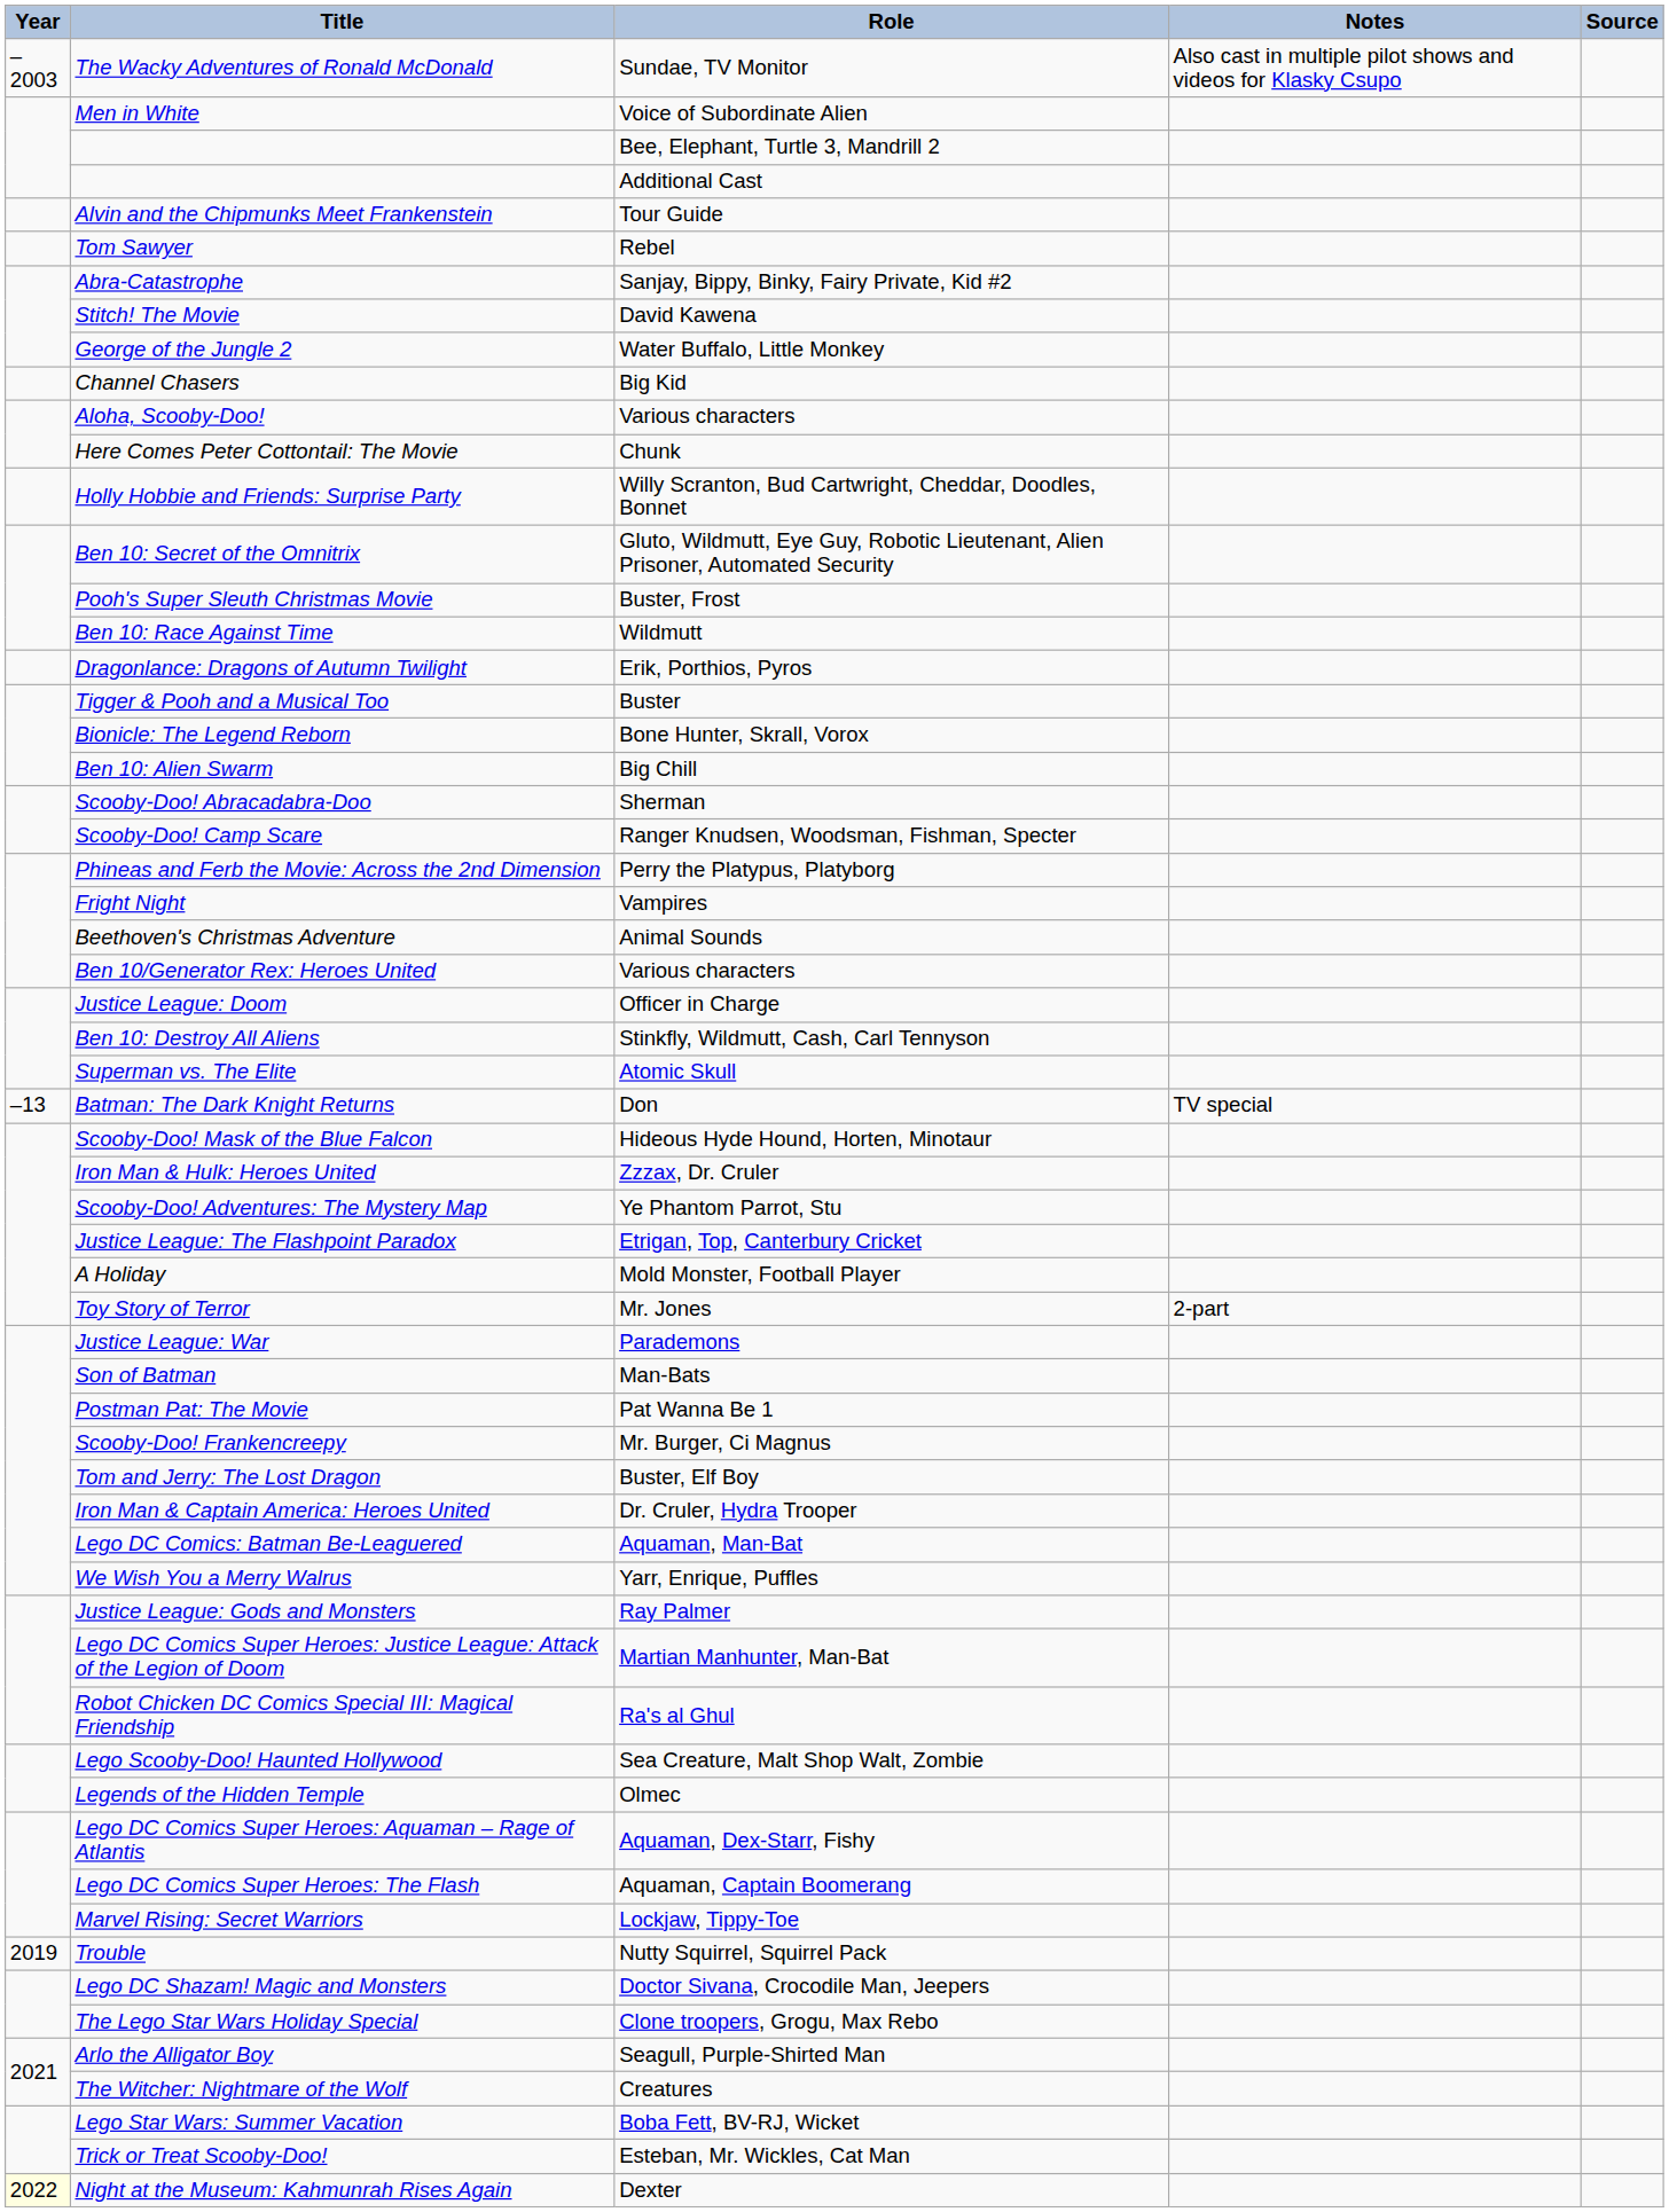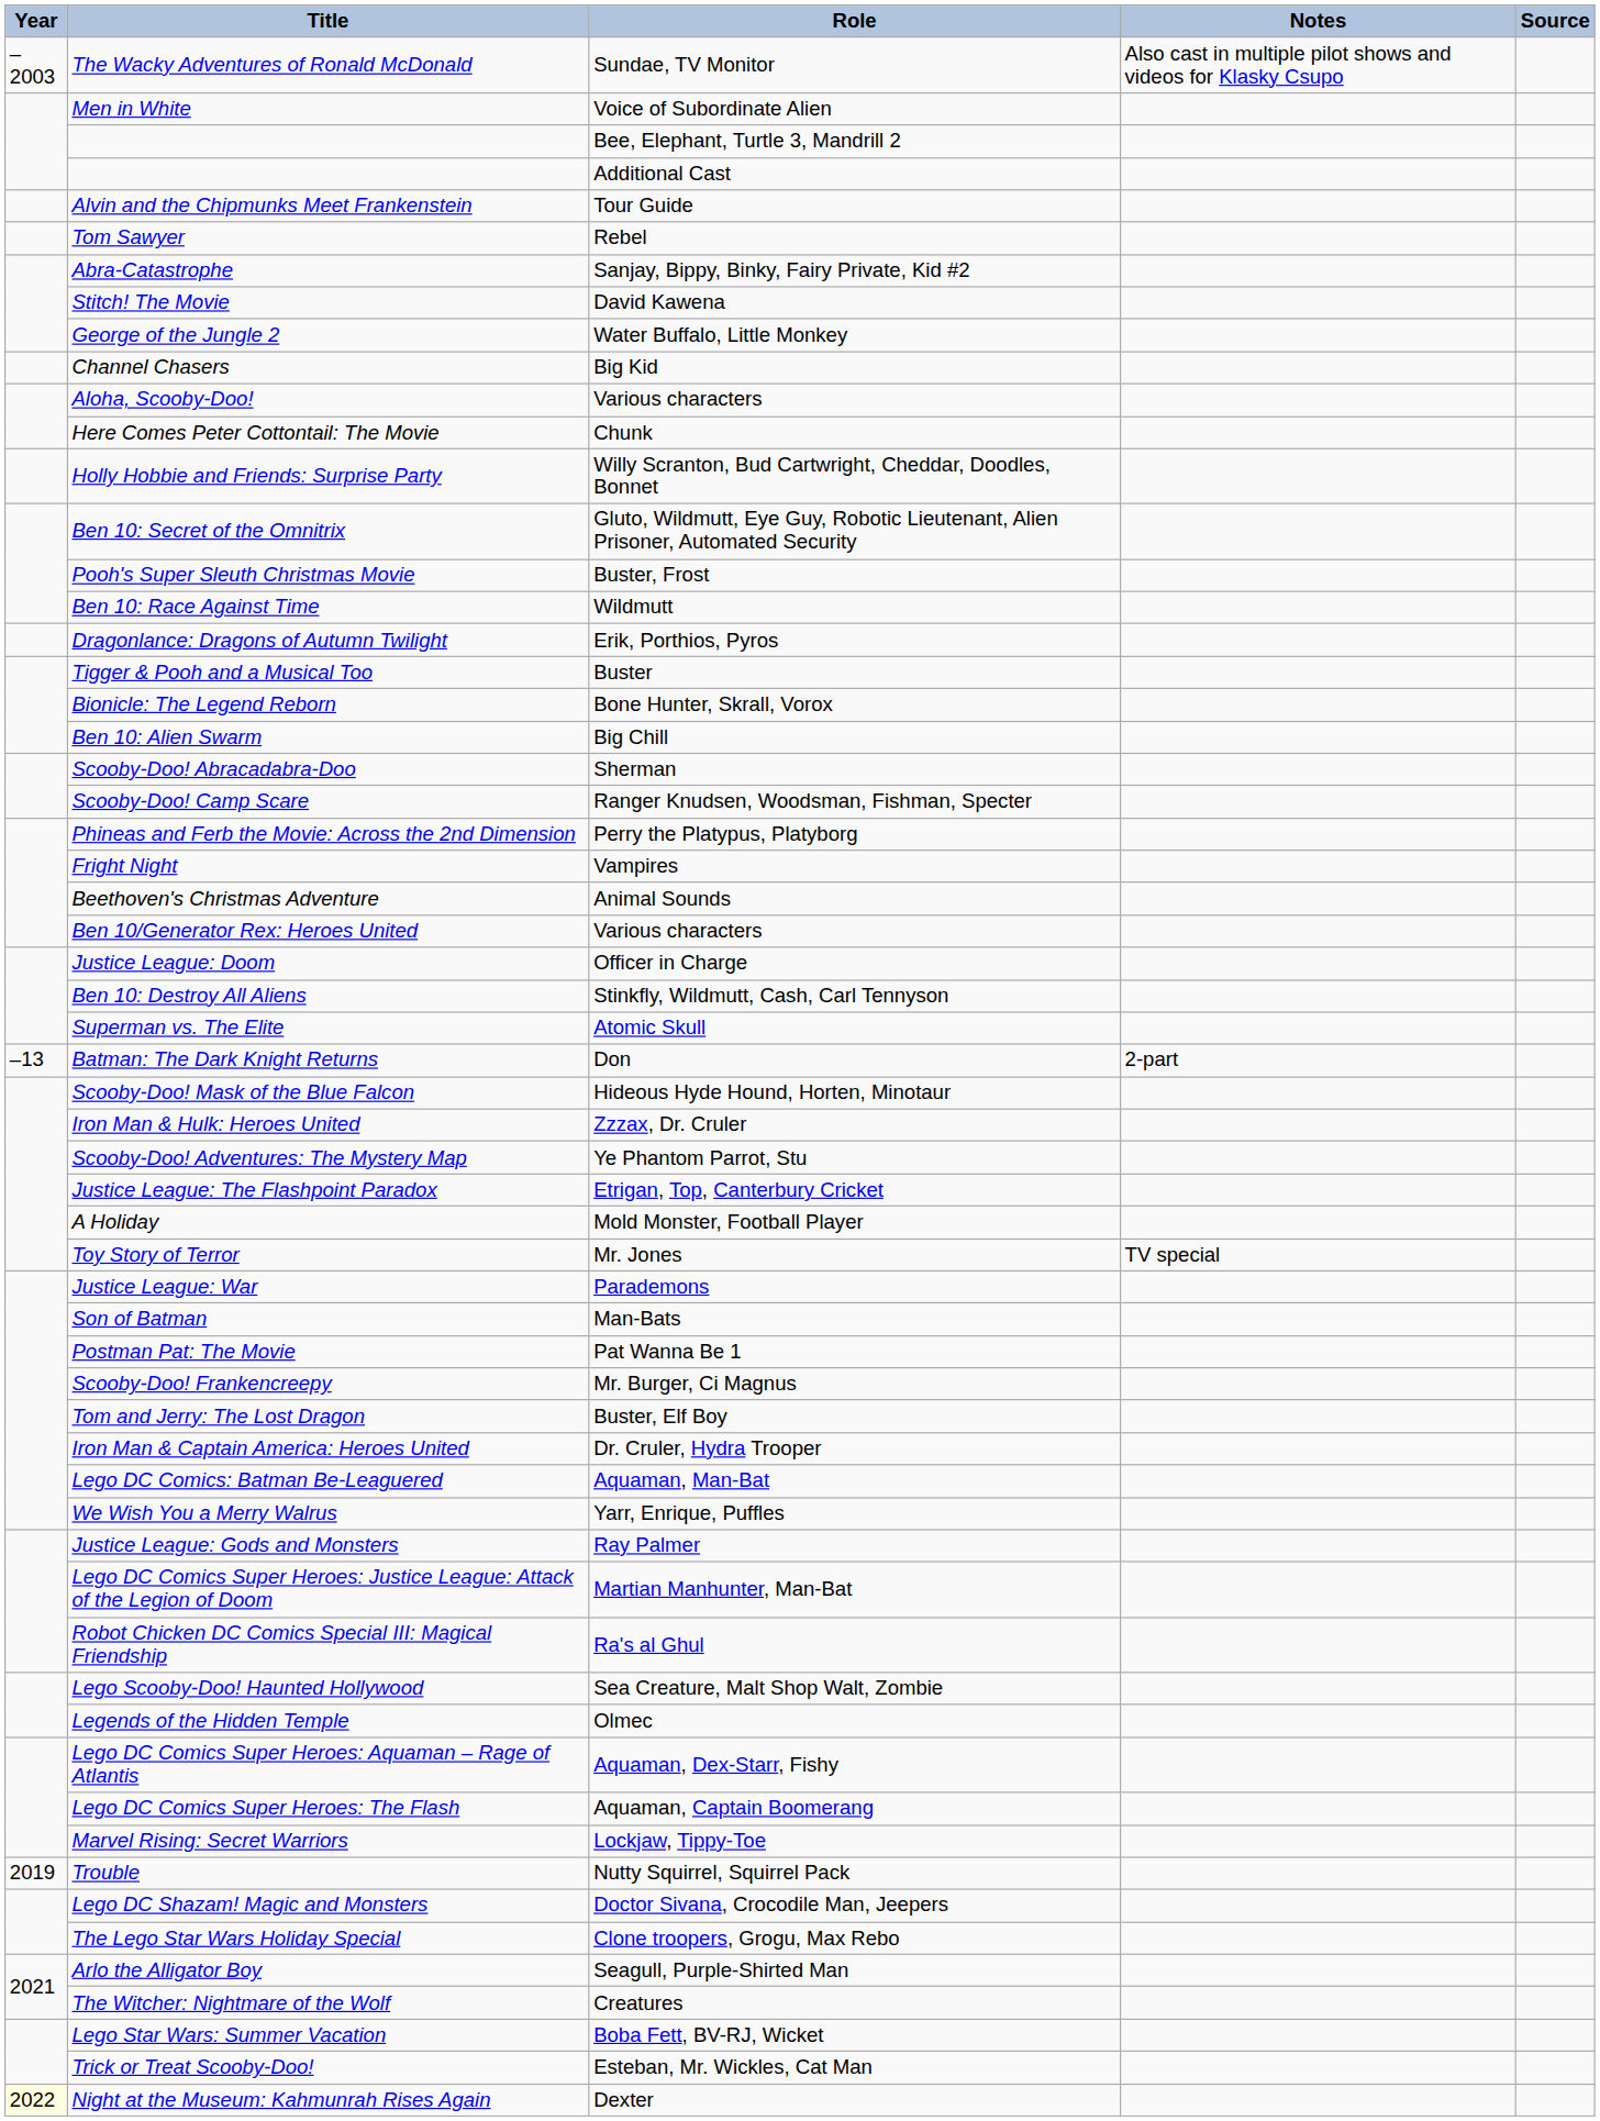 <table class="wikitable sortable plainrowheaders" style="width=95%;">
 <tr>
 <th style="background:#b0c4de;">Year </th>
 <th style="background:#b0c4de;">Title</th>
 <th style="background:#b0c4de;">Role </th>
 <th style="background:#b0c4de;" class="unsortable">Notes </th>
 <th style="background:#b0c4de;" class="unsortable">Source</th>
 </tr>
 <tr>
 <td>–2003</td>
 <td><em><a href='#'>The Wacky Adventures of Ronald McDonald</a></em></td>
 <td>Sundae, TV Monitor</td>
 <td>Also cast in multiple pilot shows and videos for <a href='#'>Klasky Csupo</a></td>
 <td></td>
 </tr>
 <tr>
 <td rowspan="3"></td>
 <td><em><a href='#'>Men in White</a></em></td>
 <td>Voice of Subordinate Alien</td>
 <td></td>
 <td></td>
 </tr>
 <tr>
 <td><em></em></td>
 <td>Bee, Elephant, Turtle 3, Mandrill 2</td>
 <td></td>
 <td></td>
 </tr>
 <tr>
 <td><em></em></td>
 <td>Additional Cast</td>
 <td> </td>
 <td></td>
 </tr>
 <tr>
 <td></td>
 <td><em><a href='#'>Alvin and the Chipmunks Meet Frankenstein</a></em></td>
 <td>Tour Guide</td>
 <td></td>
 <td></td>
 </tr>
 <tr>
 <td></td>
 <td><em><a href='#'>Tom Sawyer</a></em></td>
 <td>Rebel</td>
 <td></td>
 <td></td>
 </tr>
 <tr>
 <td rowspan="3"></td>
 <td><em><a href='#'>Abra-Catastrophe</a></em></td>
 <td>Sanjay, Bippy, Binky, Fairy Private, Kid #2</td>
 <td> </td>
 <td></td>
 </tr>
 <tr>
 <td><em><a href='#'>Stitch! The Movie</a></em></td>
 <td>David Kawena</td>
 <td></td>
 <td></td>
 </tr>
 <tr>
 <td><em><a href='#'>George of the Jungle 2</a></em></td>
 <td>Water Buffalo, Little Monkey</td>
 <td></td>
 <td></td>
 </tr>
 <tr>
 <td></td>
 <td><em>Channel Chasers</em></td>
 <td>Big Kid</td>
 <td> </td>
 <td></td>
 </tr>
 <tr>
 <td rowspan="2"></td>
 <td><em><a href='#'>Aloha, Scooby-Doo!</a></em></td>
 <td>Various characters </td>
 <td></td>
 <td></td>
 </tr>
 <tr>
 <td><em>Here Comes Peter Cottontail: The Movie</em></td>
 <td>Chunk</td>
 <td></td>
 <td></td>
 </tr>
 <tr>
 <td></td>
 <td><em><a href='#'>Holly Hobbie and Friends: Surprise Party</a></em></td>
 <td>Willy Scranton, Bud Cartwright, Cheddar, Doodles, Bonnet</td>
 <td> </td>
 <td></td>
 </tr>
 <tr>
 <td rowspan="3"></td>
 <td><em><a href='#'>Ben 10: Secret of the Omnitrix</a></em></td>
 <td>Gluto, Wildmutt, Eye Guy, Robotic Lieutenant, Alien Prisoner, Automated Security</td>
 <td> </td>
 <td></td>
 </tr>
 <tr>
 <td><em><a href='#'>Pooh's Super Sleuth Christmas Movie</a></em></td>
 <td>Buster, Frost</td>
 <td></td>
 <td></td>
 </tr>
 <tr>
 <td><em><a href='#'>Ben 10: Race Against Time</a></em></td>
 <td>Wildmutt</td>
 <td></td>
 <td></td>
 </tr>
 <tr>
 <td></td>
 <td><em><a href='#'>Dragonlance: Dragons of Autumn Twilight</a></em></td>
 <td>Erik, Porthios, Pyros</td>
 <td></td>
 <td></td>
 </tr>
 <tr>
 <td rowspan="3"></td>
 <td><em><a href='#'>Tigger & Pooh and a Musical Too</a></em></td>
 <td>Buster</td>
 <td> </td>
 <td></td>
 </tr>
 <tr>
 <td><em><a href='#'>Bionicle: The Legend Reborn</a></em></td>
 <td>Bone Hunter, Skrall, Vorox</td>
 <td></td>
 <td></td>
 </tr>
 <tr>
 <td><em><a href='#'>Ben 10: Alien Swarm</a></em></td>
 <td>Big Chill</td>
 <td> </td>
 <td></td>
 </tr>
 <tr>
 <td rowspan="2"></td>
 <td><em><a href='#'>Scooby-Doo! Abracadabra-Doo</a></em></td>
 <td>Sherman</td>
 <td></td>
 <td></td>
 </tr>
 <tr>
 <td><em><a href='#'>Scooby-Doo! Camp Scare</a></em></td>
 <td>Ranger Knudsen, Woodsman, Fishman, Specter</td>
 <td></td>
 <td></td>
 </tr>
 <tr>
 <td rowspan="4"></td>
 <td><em><a href='#'>Phineas and Ferb the Movie: Across the 2nd Dimension</a></em></td>
 <td>Perry the Platypus, Platyborg</td>
 <td> </td>
 <td></td>
 </tr>
 <tr>
 <td><em><a href='#'>Fright Night</a></em></td>
 <td>Vampires</td>
 <td></td>
 <td></td>
 </tr>
 <tr>
 <td><em>Beethoven's Christmas Adventure</em></td>
 <td>Animal Sounds</td>
 <td></td>
 <td></td>
 </tr>
 <tr>
 <td><em><a href='#'>Ben 10/Generator Rex: Heroes United</a></em></td>
 <td>Various characters</td>
 <td></td>
 <td></td>
 </tr>
 <tr>
 <td rowspan="3"></td>
 <td><em><a href='#'>Justice League: Doom</a></em></td>
 <td>Officer in Charge</td>
 <td></td>
 <td></td>
 </tr>
 <tr>
 <td><em><a href='#'>Ben 10: Destroy All Aliens</a></em></td>
 <td>Stinkfly, Wildmutt, Cash, Carl Tennyson</td>
 <td> </td>
 <td></td>
 </tr>
 <tr>
 <td><em><a href='#'>Superman vs. The Elite</a></em></td>
 <td><a href='#'>Atomic Skull</a></td>
 <td></td>
 <td></td>
 </tr>
 <tr>
 <td>–13</td>
 <td><em><a href='#'>Batman: The Dark Knight Returns</a></em></td>
 <td>Don</td>
-<td>TV special</td>
+<td>2-part</td>
 <td></td>
 </tr>
 <tr>
 <td rowspan="6"></td>
 <td><em><a href='#'>Scooby-Doo! Mask of the Blue Falcon</a></em></td>
 <td>Hideous Hyde Hound, Horten, Minotaur</td>
 <td></td>
 <td></td>
 </tr>
 <tr>
 <td><em><a href='#'>Iron Man & Hulk: Heroes United</a></em></td>
 <td><a href='#'>Zzzax</a>, Dr. Cruler</td>
 <td></td>
 <td></td>
 </tr>
 <tr>
 <td><em><a href='#'>Scooby-Doo! Adventures: The Mystery Map</a></em></td>
 <td>Ye Phantom Parrot, Stu</td>
 <td></td>
 <td></td>
 </tr>
 <tr>
 <td><em><a href='#'>Justice League: The Flashpoint Paradox</a></em></td>
 <td><a href='#'>Etrigan</a>, <a href='#'>Top</a>, <a href='#'>Canterbury Cricket</a></td>
 <td></td>
 <td></td>
 </tr>
 <tr>
 <td><em>A  Holiday</em></td>
 <td>Mold Monster, Football Player</td>
 <td> </td>
 <td></td>
 </tr>
 <tr>
 <td><em><a href='#'>Toy Story of Terror</a></em></td>
 <td>Mr. Jones</td>
-<td>2-part</td>
+<td>TV special</td>
 <td></td>
 </tr>
 <tr>
 <td rowspan="8"></td>
 <td><em><a href='#'>Justice League: War</a></em></td>
 <td><a href='#'>Parademons</a></td>
 <td> </td>
 <td></td>
 </tr>
 <tr>
 <td><em><a href='#'>Son of Batman</a></em></td>
 <td>Man-Bats</td>
 <td> </td>
 <td></td>
 </tr>
 <tr>
 <td><em><a href='#'>Postman Pat: The Movie</a></em></td>
 <td>Pat Wanna Be 1</td>
 <td> </td>
 <td></td>
 </tr>
 <tr>
 <td><em><a href='#'>Scooby-Doo! Frankencreepy</a></em></td>
 <td>Mr. Burger, Ci Magnus</td>
 <td> </td>
 <td></td>
 </tr>
 <tr>
 <td><em><a href='#'>Tom and Jerry: The Lost Dragon</a></em></td>
 <td>Buster, Elf Boy</td>
 <td> </td>
 <td></td>
 </tr>
 <tr>
 <td><em><a href='#'>Iron Man & Captain America: Heroes United</a></em></td>
 <td>Dr. Cruler, <a href='#'>Hydra</a> Trooper</td>
 <td></td>
 <td></td>
 </tr>
 <tr>
 <td><em><a href='#'>Lego DC Comics: Batman Be-Leaguered</a></em></td>
 <td><a href='#'>Aquaman</a>, <a href='#'>Man-Bat</a></td>
 <td> </td>
 <td></td>
 </tr>
 <tr>
 <td><em><a href='#'>We Wish You a Merry Walrus</a></em></td>
 <td>Yarr, Enrique, Puffles</td>
 <td> </td>
 <td></td>
 </tr>
 <tr>
 <td rowspan="3"></td>
 <td><em><a href='#'>Justice League: Gods and Monsters</a></em></td>
 <td><a href='#'>Ray Palmer</a></td>
 <td></td>
 <td></td>
 </tr>
 <tr>
 <td><em><a href='#'>Lego DC Comics Super Heroes: Justice League: Attack of the Legion of Doom</a></em></td>
 <td><a href='#'>Martian Manhunter</a>, Man-Bat</td>
 <td> </td>
 <td></td>
 </tr>
 <tr>
 <td><em><a href='#'>Robot Chicken DC Comics Special III: Magical Friendship</a></em></td>
 <td><a href='#'>Ra's al Ghul</a></td>
 <td></td>
 <td></td>
 </tr>
 <tr>
 <td rowspan="2"></td>
 <td><em><a href='#'>Lego Scooby-Doo! Haunted Hollywood</a></em></td>
 <td>Sea Creature, Malt Shop Walt, Zombie</td>
 <td></td>
 <td></td>
 </tr>
 <tr>
 <td><em><a href='#'>Legends of the Hidden Temple</a></em></td>
 <td>Olmec</td>
 <td></td>
 <td></td>
 </tr>
 <tr>
 <td rowspan="3"></td>
 <td><em><a href='#'>Lego DC Comics Super Heroes: Aquaman – Rage of Atlantis</a></em></td>
 <td><a href='#'>Aquaman</a>, <a href='#'>Dex-Starr</a>, Fishy</td>
 <td></td>
 <td></td>
 </tr>
 <tr>
 <td><em><a href='#'>Lego DC Comics Super Heroes: The Flash</a></em></td>
 <td>Aquaman, <a href='#'>Captain Boomerang</a></td>
 <td></td>
 <td></td>
 </tr>
 <tr>
 <td><em><a href='#'>Marvel Rising: Secret Warriors</a></em></td>
 <td><a href='#'>Lockjaw</a>, <a href='#'>Tippy-Toe</a></td>
 <td></td>
 <td></td>
 </tr>
 <tr>
 <td>2019</td>
 <td><em><a href='#'>Trouble</a></em></td>
 <td>Nutty Squirrel, Squirrel Pack</td>
 <td></td>
 <td></td>
 </tr>
 <tr>
 <td rowspan="2"></td>
 <td><em><a href='#'>Lego DC Shazam! Magic and Monsters</a></em></td>
 <td><a href='#'>Doctor Sivana</a>, Crocodile Man, Jeepers</td>
 <td> </td>
 <td></td>
 </tr>
 <tr>
 <td><em><a href='#'>The Lego Star Wars Holiday Special</a></em></td>
 <td><a href='#'>Clone troopers</a>, Grogu, Max Rebo</td>
 <td></td>
 <td></td>
 </tr>
 <tr>
 <td rowspan="2">2021</td>
 <td><em><a href='#'>Arlo the Alligator Boy</a></em></td>
 <td>Seagull, Purple-Shirted Man</td>
 <td></td>
 <td></td>
 </tr>
 <tr>
 <td><em><a href='#'>The Witcher: Nightmare of the Wolf</a></em></td>
 <td>Creatures</td>
 <td></td>
 <td></td>
 </tr>
 <tr>
 <td rowspan="2"></td>
 <td><em><a href='#'>Lego Star Wars: Summer Vacation</a></em></td>
 <td><a href='#'>Boba Fett</a>, BV-RJ, Wicket</td>
 <td></td>
 <td></td>
 </tr>
 <tr>
 <td><em><a href='#'>Trick or Treat Scooby-Doo!</a></em></td>
 <td>Esteban, Mr. Wickles, Cat Man</td>
 <td></td>
 <td></td>
 </tr>
 <tr>
 <td style="background: lightyellow;">2022</td>
 <td><em><a href='#'>Night at the Museum: Kahmunrah Rises Again</a></em></td>
 <td>Dexter</td>
 <td></td>
 <td></td>
 </tr>
 </table>
